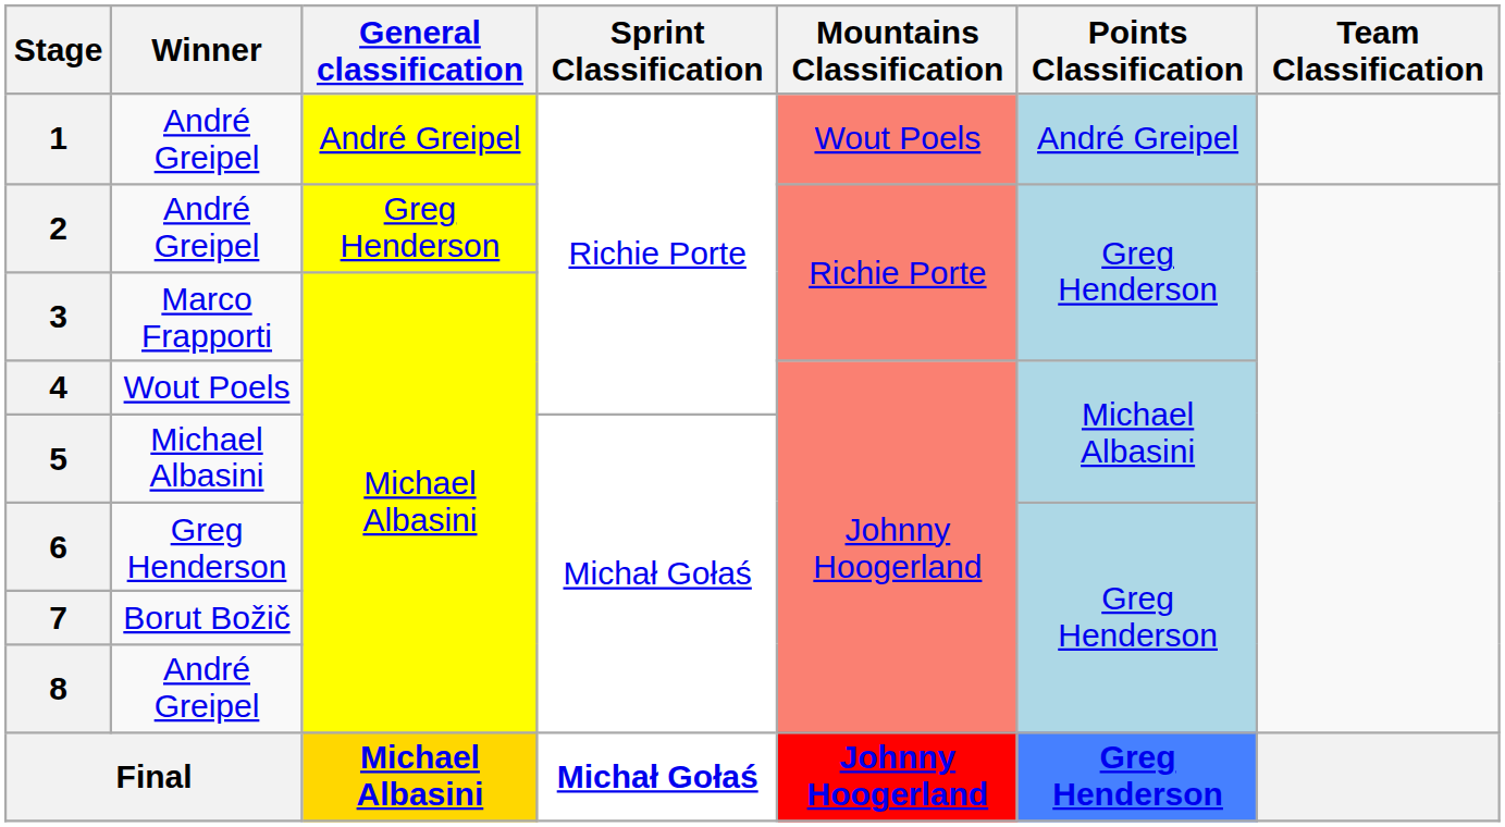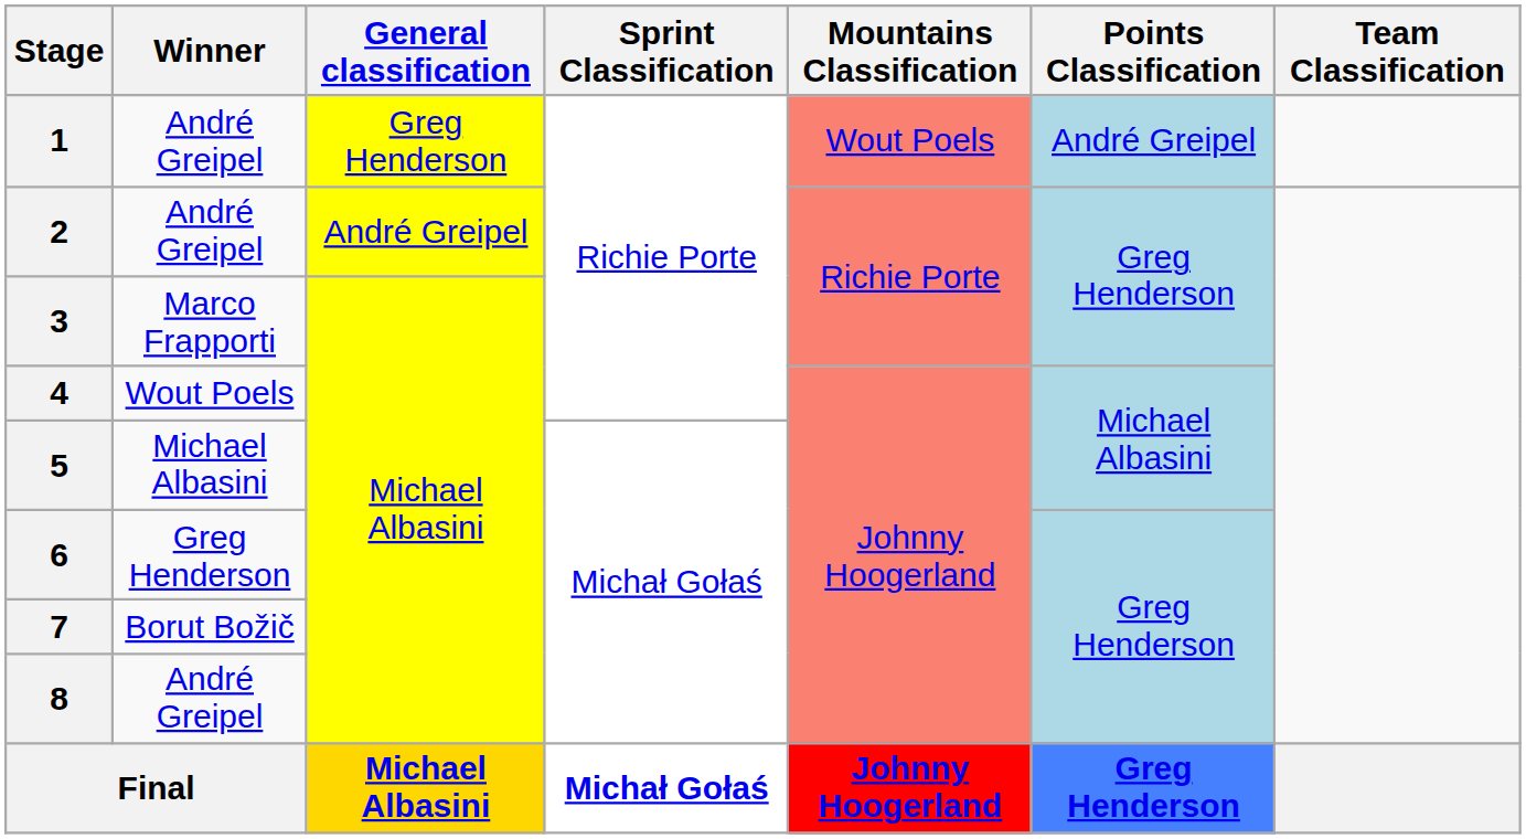 <table class="wikitable" style="text-align: center; font-size:smaller;">
 <tr style="background-color: #efefef;">
 <th width="1%">Stage</th>
 <th width="12%">Winner</th>
 <th width="12%"><a href='#'>General classification</a><br></th>
 <th width="12%">Sprint Classification<br></th>
 <th width="12%">Mountains Classification<br></th>
 <th width="12%">Points Classification<br></th>
 <th width="12%">Team Classification<br></th>
 </tr>
 <tr>
 <th>1</th>
 <td><a href='#'>André Greipel</a></td>
-<td style="background:yellow;"><a href='#'>André Greipel</a></td>
+<td style="background:yellow;"><a href='#'>Greg Henderson</a></td>
 <td style="background:white;" rowspan=4><a href='#'>Richie Porte</a></td>
 <td style="background:salmon;"><a href='#'>Wout Poels</a></td>
 <td style="background:lightblue;"><a href='#'>André Greipel</a></td>
 <td></td>
 </tr>
 <tr>
 <th>2</th>
 <td><a href='#'>André Greipel</a></td>
-<td style="background:yellow;"><a href='#'>Greg Henderson</a></td>
+<td style="background:yellow;"><a href='#'>André Greipel</a></td>
 <td style="background:salmon;" rowspan=2><a href='#'>Richie Porte</a></td>
 <td style="background:lightblue;" rowspan=2><a href='#'>Greg Henderson</a></td>
 <td rowspan=7></td>
 </tr>
 <tr>
 <th>3</th>
 <td><a href='#'>Marco Frapporti</a></td>
 <td style="background:yellow;" rowspan=6><a href='#'>Michael Albasini</a></td>
 </tr>
 <tr>
 <th>4</th>
 <td><a href='#'>Wout Poels</a></td>
 <td style="background:salmon;" rowspan=5><a href='#'>Johnny Hoogerland</a></td>
 <td style="background:lightblue;" rowspan=2><a href='#'>Michael Albasini</a></td>
 </tr>
 <tr>
 <th>5</th>
 <td><a href='#'>Michael Albasini</a></td>
 <td style="background:white;" rowspan=4><a href='#'>Michał Gołaś</a></td>
 </tr>
 <tr>
 <th>6</th>
 <td><a href='#'>Greg Henderson</a></td>
 <td style="background:lightblue;" rowspan=3><a href='#'>Greg Henderson</a></td>
 </tr>
 <tr>
 <th>7</th>
 <td><a href='#'>Borut Božič</a></td>
 </tr>
 <tr>
 <th>8</th>
 <td><a href='#'>André Greipel</a></td>
 </tr>
 <tr>
 <th colspan=2>Final</th>
 <th style="background:gold"><a href='#'>Michael Albasini</a></th>
 <th style="background:#FFFFFF"><a href='#'>Michał Gołaś</a></th>
 <th style="background:red"><a href='#'>Johnny Hoogerland</a></th>
 <th style="background:#4680FF"><a href='#'>Greg Henderson</a></th>
 <th style="background:"></th>
 </tr>
 </table>
